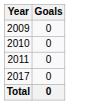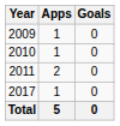 <table class="wikitable" style="text-align:center">
 <tr>
 <th>Year</th>
+<th>Apps</th>
 <th>Goals</th>
 </tr>
 <tr>
 <td>2009</td>
+<td>1</td>
 <td>0</td>
 </tr>
 <tr>
 <td>2010</td>
+<td>1</td>
 <td>0</td>
 </tr>
 <tr>
 <td>2011</td>
+<td>2</td>
 <td>0</td>
 </tr>
 <tr>
 <td>2017</td>
+<td>1</td>
 <td>0</td>
 </tr>
 <tr>
 <th>Total</th>
+<th>5</th>
 <th>0</th>
 </tr>
 </table>
